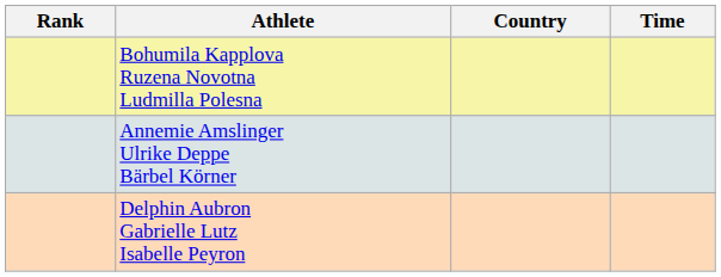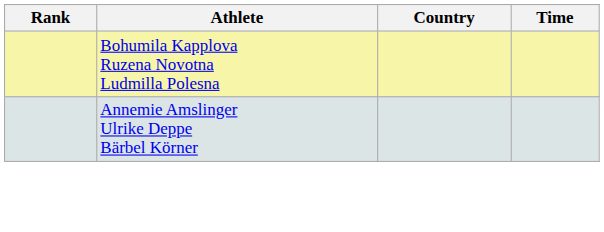 <table class="wikitable" width=90% style="font-size:100%; text-align:left;">
 <tr>
 <th>Rank</th>
 <th>Athlete</th>
 <th>Country</th>
 <th>Time</th>
 </tr>
 <tr bgcolor="#F7F6A8">
 <td align=center></td>
 <td><a href='#'>Bohumila Kapplova</a><br><a href='#'>Ruzena Novotna</a><br><a href='#'>Ludmilla Polesna</a></td>
 <td></td>
 <td align="right"></td>
 </tr>
 <tr bgcolor="#DCE5E5">
 <td align=center></td>
 <td><a href='#'>Annemie Amslinger</a><br><a href='#'>Ulrike Deppe</a><br><a href='#'>Bärbel Körner</a></td>
 <td></td>
 <td align="right"></td>
 </tr>
-<tr bgcolor="#FFDAB9">
-<td align=center></td>
-<td><a href='#'>Delphin Aubron</a><br><a href='#'>Gabrielle Lutz</a><br><a href='#'>Isabelle Peyron</a></td>
-<td></td>
-<td align="right"></td>
-</tr>
 </table>
